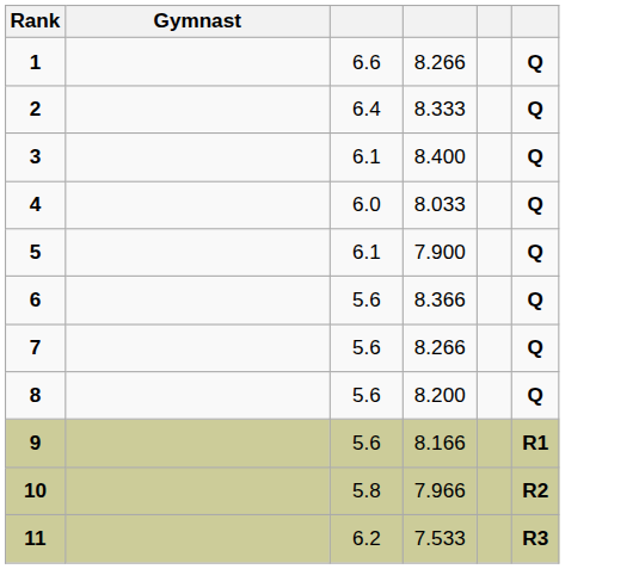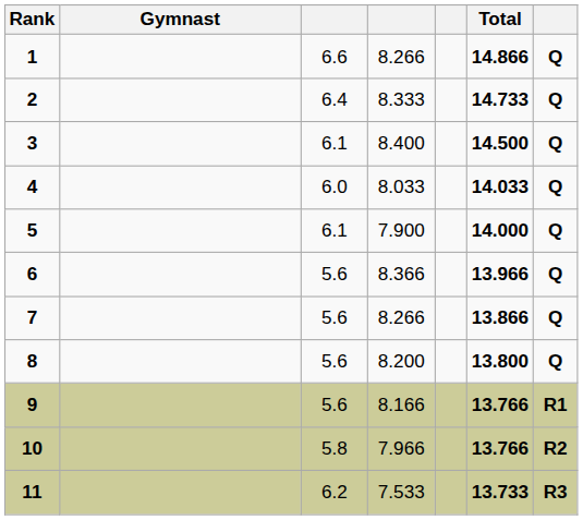 <table style="text-align:center;" class="wikitable sortable">
 <tr>
 <th scope="col" style="width:15px;">Rank</th>
 <th scope="col" style="width:200px;">Gymnast</th>
 <th scope="col" style="width:50px;"><small></small></th>
 <th scope="col" style="width:50px;"><small></small></th>
 <th scope="col" style="width:20px;"><small></small></th>
+<th scope="col" style="width:50px;">Total</th>
 <th scope="col" style="width:30px;"></th>
 </tr>
 <tr>
 <td scope="row" style="text-align:center"><strong>1</strong></td>
 <td style="height:30px; text-align:left;"></td>
 <td>6.6</td>
 <td>8.266</td>
 <td></td>
+<td><strong>14.866</strong></td>
 <td><strong>Q</strong></td>
 </tr>
 <tr>
 <td scope="row" style="text-align:center"><strong>2</strong></td>
 <td style="height:30px; text-align:left;"></td>
 <td>6.4</td>
 <td>8.333</td>
 <td></td>
+<td><strong>14.733</strong></td>
 <td><strong>Q</strong></td>
 </tr>
 <tr>
 <td scope="row" style="text-align:center"><strong>3</strong></td>
 <td style="height:30px; text-align:left;"></td>
 <td>6.1</td>
 <td>8.400</td>
 <td></td>
+<td><strong>14.500</strong></td>
 <td><strong>Q</strong></td>
 </tr>
 <tr>
 <td scope="row" style="text-align:center"><strong>4</strong></td>
 <td style="height:30px; text-align:left;"></td>
 <td>6.0</td>
 <td>8.033</td>
 <td></td>
+<td><strong>14.033</strong></td>
 <td><strong>Q</strong></td>
 </tr>
 <tr>
 <td scope="row" style="text-align:center"><strong>5</strong></td>
 <td style="height:30px; text-align:left;"></td>
 <td>6.1</td>
 <td>7.900</td>
 <td></td>
+<td><strong>14.000</strong></td>
 <td><strong>Q</strong></td>
 </tr>
 <tr>
 <td scope="row" style="text-align:center"><strong>6</strong></td>
 <td style="height:30px; text-align:left;"></td>
 <td>5.6</td>
 <td>8.366</td>
 <td></td>
+<td><strong>13.966</strong></td>
 <td><strong>Q</strong></td>
 </tr>
 <tr>
 <td scope="row" style="text-align:center"><strong>7</strong></td>
 <td style="height:30px; text-align:left;"></td>
 <td>5.6</td>
 <td>8.266</td>
 <td></td>
+<td><strong>13.866</strong></td>
 <td><strong>Q</strong></td>
 </tr>
 <tr>
 <td scope="row" style="text-align:center"><strong>8</strong></td>
 <td style="height:30px; text-align:left;"></td>
 <td>5.6</td>
 <td>8.200</td>
 <td></td>
+<td><strong>13.800</strong></td>
 <td><strong>Q</strong></td>
 </tr>
 <tr style="background:#cccc99;">
 <td scope="row" style="text-align:center"><strong>9</strong></td>
 <td style="height:30px; text-align:left;"></td>
 <td>5.6</td>
 <td>8.166</td>
 <td></td>
+<td><strong>13.766</strong></td>
 <td><strong>R1</strong></td>
 </tr>
 <tr style="background:#cccc99;">
 <td scope="row" style="text-align:center"><strong>10</strong></td>
 <td style="height:30px; text-align:left;"></td>
 <td>5.8</td>
 <td>7.966</td>
 <td></td>
+<td><strong>13.766</strong></td>
 <td><strong>R2</strong></td>
 </tr>
 <tr style="background:#cccc99;">
 <td scope="row" style="text-align:center"><strong>11</strong></td>
 <td style="height:30px; text-align:left;"></td>
 <td>6.2</td>
 <td>7.533</td>
 <td></td>
+<td><strong>13.733</strong></td>
 <td><strong>R3</strong></td>
 </tr>
 </table>
